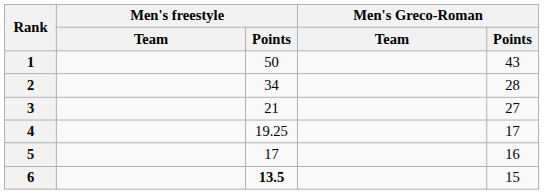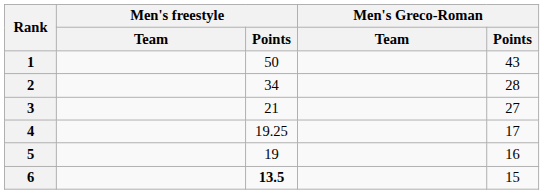 <table class="wikitable" style="text-align:center;">
 <tr>
 <th width=50 rowspan="2">Rank</th>
 <th colspan="2">Men's freestyle</th>
 <th colspan="2">Men's Greco-Roman</th>
 </tr>
 <tr>
 <th width=200>Team</th>
 <th width=50>Points</th>
 <th width=200>Team</th>
 <th width=50>Points</th>
 </tr>
 <tr>
 <th>1</th>
 <td align=left></td>
 <td>50</td>
 <td align=left></td>
 <td>43</td>
 </tr>
 <tr>
 <th>2</th>
 <td align=left></td>
 <td>34</td>
 <td align=left></td>
 <td>28</td>
 </tr>
 <tr>
 <th>3</th>
 <td align=left></td>
 <td>21</td>
 <td align=left></td>
 <td>27</td>
 </tr>
 <tr>
 <th>4</th>
 <td align=left></td>
 <td>19.25</td>
 <td align=left></td>
 <td>17</td>
 </tr>
 <tr>
 <th>5</th>
 <td align=left></td>
-<td>17</td>
+<td>19</td>
 <td align=left></td>
 <td>16</td>
 </tr>
 <tr>
 <th>6</th>
 <td align=left></td>
 <td><strong>13.5</strong></td>
 <td align=left></td>
 <td>15</td>
 </tr>
 </table>
